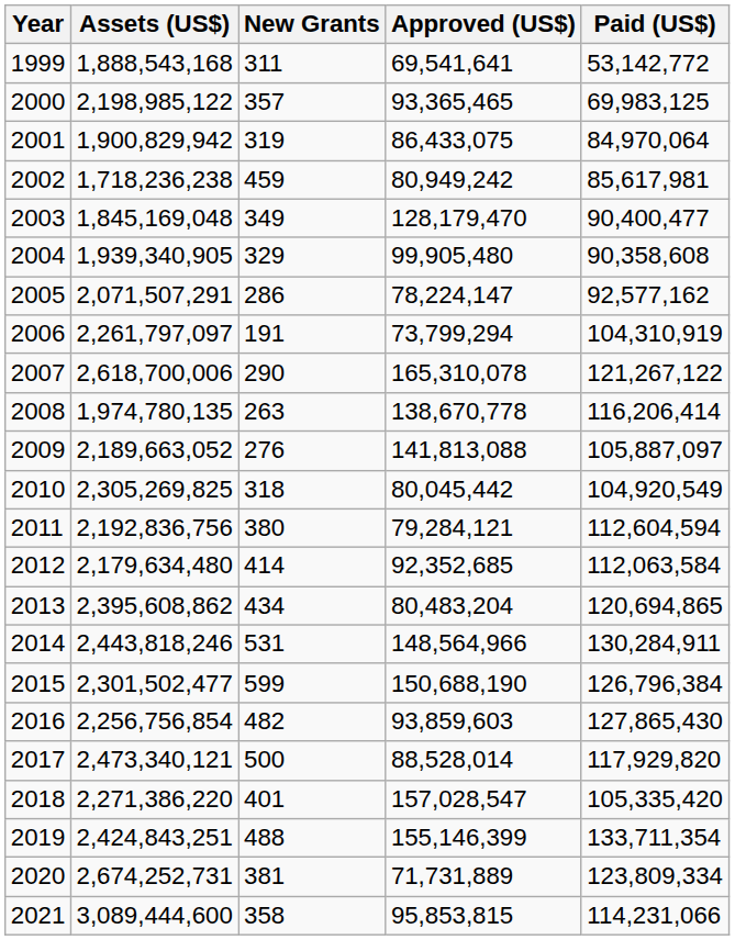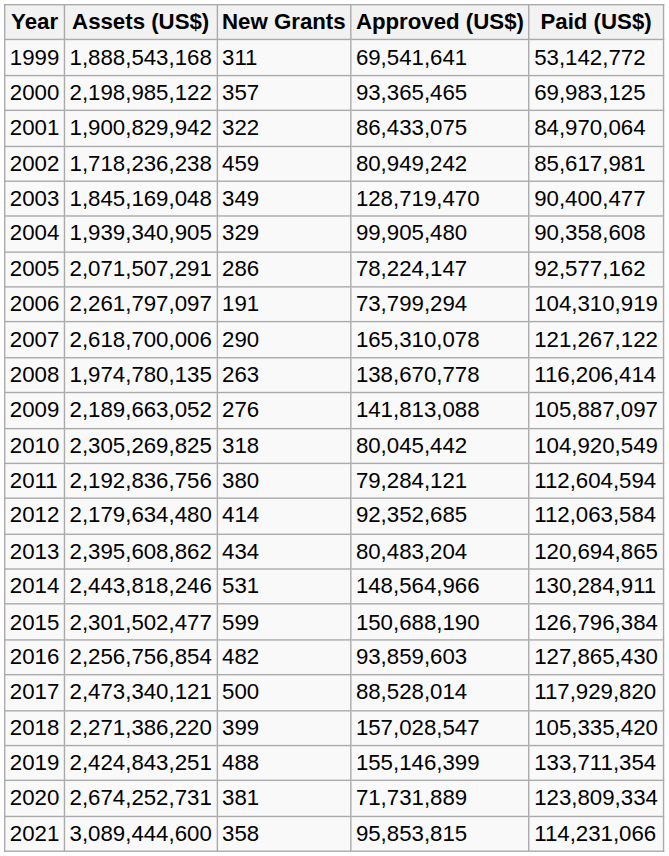 <table class="wikitable">
 <tr>
 <th>Year</th>
 <th>Assets (US$)</th>
 <th>New Grants</th>
 <th>Approved (US$)</th>
 <th>Paid (US$)</th>
 </tr>
 <tr>
 <td>1999</td>
 <td>1,888,543,168</td>
 <td>311</td>
 <td>69,541,641</td>
 <td>53,142,772</td>
 </tr>
 <tr>
 <td>2000</td>
 <td>2,198,985,122</td>
 <td>357</td>
 <td>93,365,465</td>
 <td>69,983,125</td>
 </tr>
 <tr>
 <td>2001</td>
 <td>1,900,829,942</td>
-<td>319</td>
+<td>322</td>
 <td>86,433,075</td>
 <td>84,970,064</td>
 </tr>
 <tr>
 <td>2002</td>
 <td>1,718,236,238</td>
 <td>459</td>
 <td>80,949,242</td>
 <td>85,617,981</td>
 </tr>
 <tr>
 <td>2003</td>
 <td>1,845,169,048</td>
 <td>349</td>
-<td>128,179,470</td>
+<td>128,719,470</td>
 <td>90,400,477</td>
 </tr>
 <tr>
 <td>2004</td>
 <td>1,939,340,905</td>
 <td>329</td>
 <td>99,905,480</td>
 <td>90,358,608</td>
 </tr>
 <tr>
 <td>2005</td>
 <td>2,071,507,291</td>
 <td>286</td>
 <td>78,224,147</td>
 <td>92,577,162</td>
 </tr>
 <tr>
 <td>2006</td>
 <td>2,261,797,097</td>
 <td>191</td>
 <td>73,799,294</td>
 <td>104,310,919</td>
 </tr>
 <tr>
 <td>2007</td>
 <td>2,618,700,006</td>
 <td>290</td>
 <td>165,310,078</td>
 <td>121,267,122</td>
 </tr>
 <tr>
 <td>2008</td>
 <td>1,974,780,135</td>
 <td>263</td>
 <td>138,670,778</td>
 <td>116,206,414</td>
 </tr>
 <tr>
 <td>2009</td>
 <td>2,189,663,052</td>
 <td>276</td>
 <td>141,813,088</td>
 <td>105,887,097</td>
 </tr>
 <tr>
 <td>2010</td>
 <td>2,305,269,825</td>
 <td>318</td>
 <td>80,045,442</td>
 <td>104,920,549</td>
 </tr>
 <tr>
 <td>2011</td>
 <td>2,192,836,756</td>
 <td>380</td>
 <td>79,284,121</td>
 <td>112,604,594</td>
 </tr>
 <tr>
 <td>2012</td>
 <td>2,179,634,480</td>
 <td>414</td>
 <td>92,352,685</td>
 <td>112,063,584</td>
 </tr>
 <tr>
 <td>2013</td>
 <td>2,395,608,862</td>
 <td>434</td>
 <td>80,483,204</td>
 <td>120,694,865</td>
 </tr>
 <tr>
 <td>2014</td>
 <td>2,443,818,246</td>
 <td>531</td>
 <td>148,564,966</td>
 <td>130,284,911</td>
 </tr>
 <tr>
 <td>2015</td>
 <td>2,301,502,477</td>
 <td>599</td>
 <td>150,688,190</td>
 <td>126,796,384</td>
 </tr>
 <tr>
 <td>2016</td>
 <td>2,256,756,854</td>
 <td>482</td>
 <td>93,859,603</td>
 <td>127,865,430</td>
 </tr>
 <tr>
 <td>2017</td>
 <td>2,473,340,121</td>
 <td>500</td>
 <td>88,528,014</td>
 <td>117,929,820</td>
 </tr>
 <tr>
 <td>2018</td>
 <td>2,271,386,220</td>
-<td>401</td>
+<td>399</td>
 <td>157,028,547</td>
 <td>105,335,420</td>
 </tr>
 <tr>
 <td>2019</td>
 <td>2,424,843,251</td>
 <td>488</td>
 <td>155,146,399</td>
 <td>133,711,354</td>
 </tr>
 <tr>
 <td>2020</td>
 <td>2,674,252,731</td>
 <td>381</td>
 <td>71,731,889</td>
 <td>123,809,334</td>
 </tr>
 <tr>
 <td>2021</td>
 <td>3,089,444,600</td>
 <td>358</td>
 <td>95,853,815</td>
 <td>114,231,066</td>
 </tr>
 </table>
